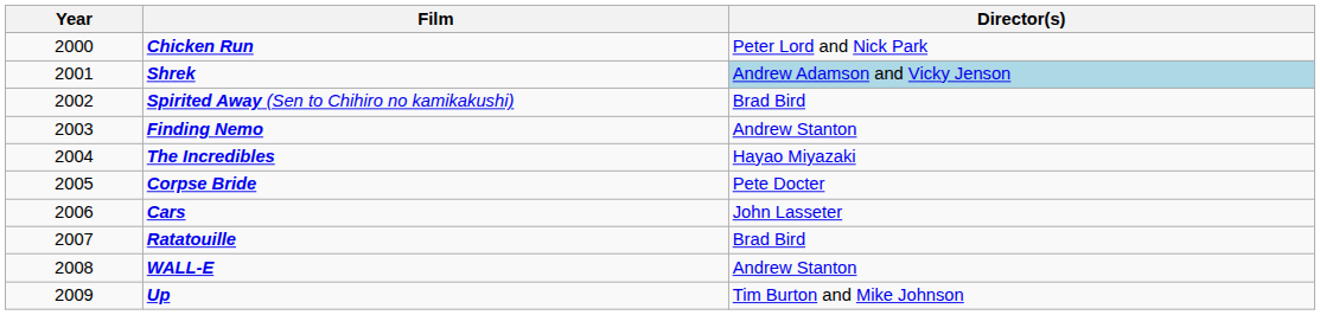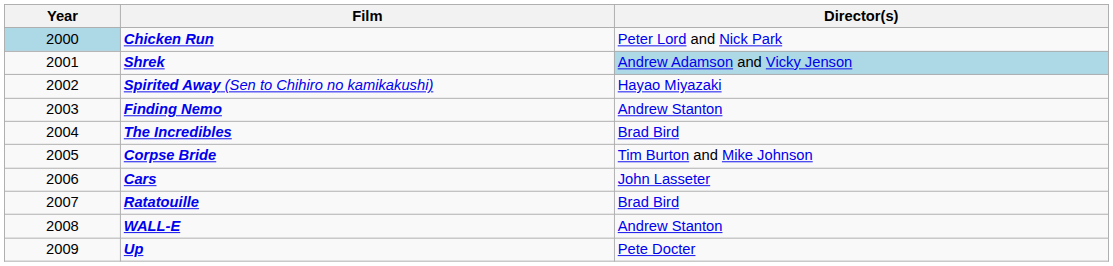 <table class="wikitable" width="95%" cellpadding="5">
 <tr>
 <th width="100"><strong>Year</strong></th>
 <th width="450"><strong>Film</strong></th>
 <th width="450"><strong>Director(s)</strong></th>
 </tr>
 <tr>
-<td style="text-align:center;">2000</td>
+<td style="background: lightblue; text-align:center;">2000</td>
 <td><strong><em><a href='#'>Chicken Run</a></em></strong></td>
 <td><a href='#'>Peter Lord</a> and <a href='#'>Nick Park</a></td>
 </tr>
 <tr>
 <td style="text-align:center;">2001</td>
 <td><strong><em><a href='#'>Shrek</a></em></strong></td>
 <td style="background: lightblue;"><a href='#'>Andrew Adamson</a> and <a href='#'>Vicky Jenson</a></td>
 </tr>
 <tr>
 <td style="text-align:center;">2002</td>
 <td><em><a href='#'><strong>Spirited Away</strong> (Sen to Chihiro no kamikakushi)</a></em></td>
-<td><a href='#'>Brad Bird</a></td>
+<td><a href='#'>Hayao Miyazaki</a></td>
 </tr>
 <tr>
 <td style="text-align:center;">2003</td>
 <td><strong><em><a href='#'>Finding Nemo</a></em></strong></td>
 <td><a href='#'>Andrew Stanton</a></td>
 </tr>
 <tr>
 <td style="text-align:center;">2004</td>
 <td><strong><em><a href='#'>The Incredibles</a></em></strong></td>
-<td><a href='#'>Hayao Miyazaki</a></td>
+<td><a href='#'>Brad Bird</a></td>
 </tr>
 <tr>
 <td style="text-align:center;">2005</td>
 <td><strong><em><a href='#'>Corpse Bride</a></em></strong></td>
-<td><a href='#'>Pete Docter</a></td>
+<td><a href='#'>Tim Burton</a> and <a href='#'>Mike Johnson</a></td>
 </tr>
 <tr>
 <td style="text-align:center;">2006</td>
 <td><strong><em><a href='#'>Cars</a></em></strong></td>
 <td><a href='#'>John Lasseter</a></td>
 </tr>
 <tr>
 <td style="text-align:center;">2007</td>
 <td><strong><em><a href='#'>Ratatouille</a></em></strong></td>
 <td><a href='#'>Brad Bird</a></td>
 </tr>
 <tr>
 <td style="text-align:center;">2008</td>
 <td><strong><em><a href='#'>WALL-E</a></em></strong></td>
 <td><a href='#'>Andrew Stanton</a></td>
 </tr>
 <tr>
 <td style="text-align:center;">2009</td>
 <td><strong><em><a href='#'>Up</a></em></strong></td>
-<td><a href='#'>Tim Burton</a> and <a href='#'>Mike Johnson</a></td>
+<td><a href='#'>Pete Docter</a></td>
 </tr>
 </table>
